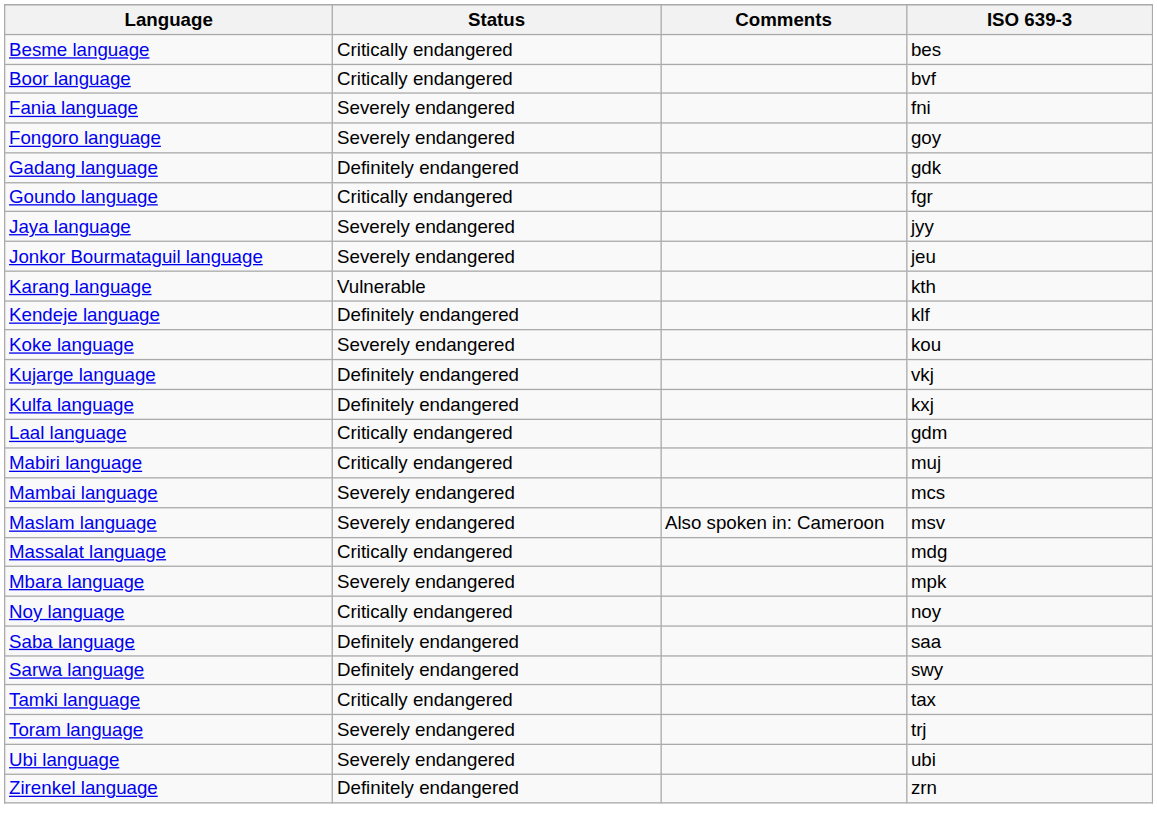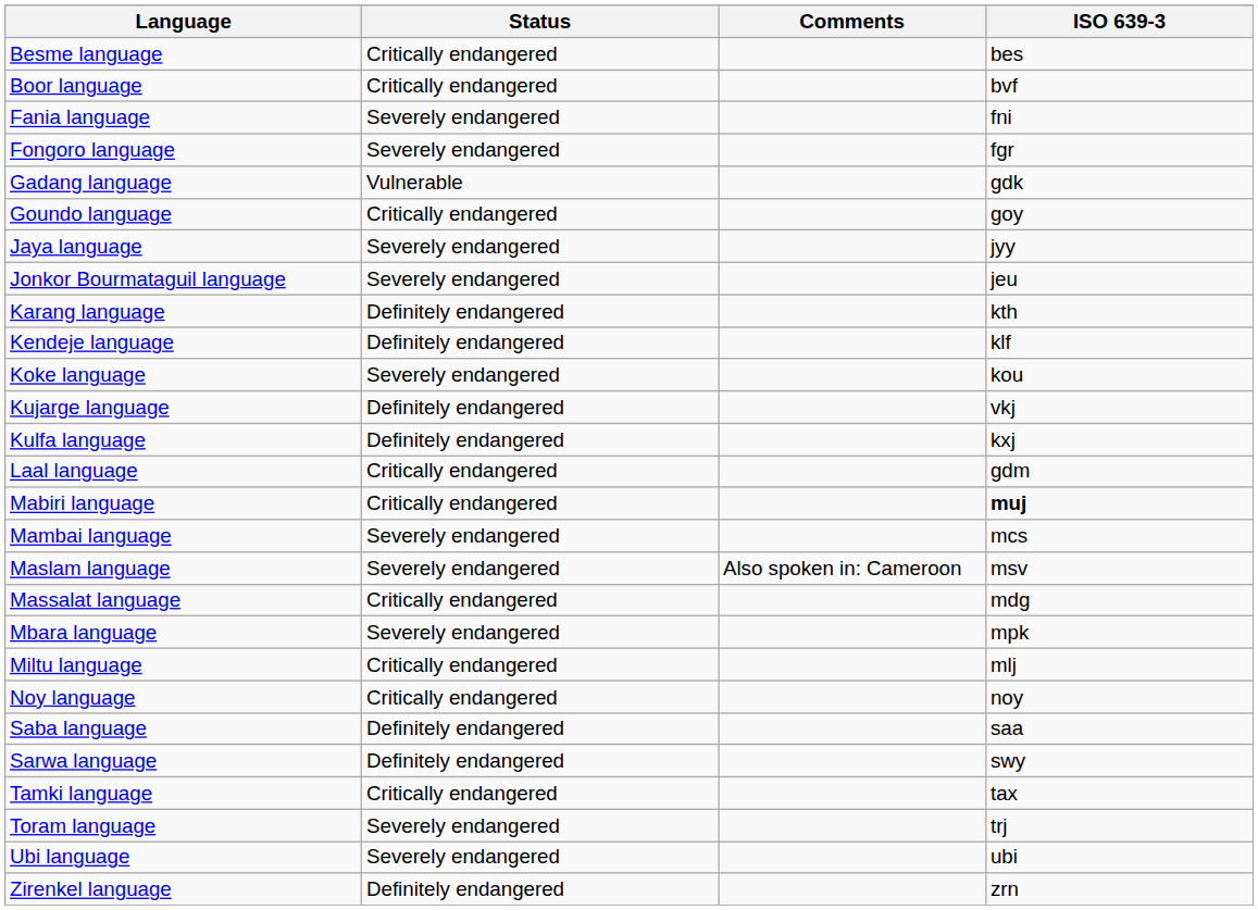 <table class="wikitable" style="margin:auto; font-size:90%;">
 <tr>
 </tr>
 <tr>
 <th style="width:20%;">Language</th>
 <th style="width:20%;">Status</th>
 <th style="width:15%;">Comments</th>
 <th style="width:15%;">ISO 639-3</th>
 </tr>
 <tr>
 <td><a href='#'>Besme language</a></td>
 <td>Critically endangered</td>
 <td> </td>
 <td>bes</td>
 </tr>
 <tr>
 <td><a href='#'>Boor language</a></td>
 <td>Critically endangered</td>
 <td> </td>
 <td>bvf</td>
 </tr>
 <tr>
 <td><a href='#'>Fania language</a></td>
 <td>Severely endangered</td>
 <td> </td>
 <td>fni</td>
 </tr>
 <tr>
 <td><a href='#'>Fongoro language</a></td>
 <td>Severely endangered</td>
 <td> </td>
-<td>goy</td>
+<td>fgr</td>
 </tr>
 <tr>
 <td><a href='#'>Gadang language</a></td>
-<td>Definitely endangered</td>
+<td>Vulnerable</td>
 <td> </td>
 <td>gdk</td>
 </tr>
 <tr>
 <td><a href='#'>Goundo language</a></td>
 <td>Critically endangered</td>
 <td> </td>
-<td>fgr</td>
+<td>goy</td>
 </tr>
 <tr>
 <td><a href='#'>Jaya language</a></td>
 <td>Severely endangered</td>
 <td> </td>
 <td>jyy</td>
 </tr>
 <tr>
 <td><a href='#'>Jonkor Bourmataguil language</a></td>
 <td>Severely endangered</td>
 <td> </td>
 <td>jeu</td>
 </tr>
 <tr>
 <td><a href='#'>Karang language</a></td>
-<td>Vulnerable</td>
+<td>Definitely endangered</td>
 <td> </td>
 <td>kth</td>
 </tr>
 <tr>
 <td><a href='#'>Kendeje language</a></td>
 <td>Definitely endangered</td>
 <td> </td>
 <td>klf</td>
 </tr>
 <tr>
 <td><a href='#'>Koke language</a></td>
 <td>Severely endangered</td>
 <td> </td>
 <td>kou</td>
 </tr>
 <tr>
 <td><a href='#'>Kujarge language</a></td>
 <td>Definitely endangered</td>
 <td> </td>
 <td>vkj</td>
 </tr>
 <tr>
 <td><a href='#'>Kulfa language</a></td>
 <td>Definitely endangered</td>
 <td> </td>
 <td>kxj</td>
 </tr>
 <tr>
 <td><a href='#'>Laal language</a></td>
 <td>Critically endangered</td>
 <td> </td>
 <td>gdm</td>
 </tr>
 <tr>
 <td><a href='#'>Mabiri language</a></td>
 <td>Critically endangered</td>
 <td> </td>
-<td>muj</td>
+<td><strong>muj</strong></td>
 </tr>
 <tr>
 <td><a href='#'>Mambai language</a></td>
 <td>Severely endangered</td>
 <td> </td>
 <td>mcs</td>
 </tr>
 <tr>
 <td><a href='#'>Maslam language</a></td>
 <td>Severely endangered</td>
 <td>Also spoken in: Cameroon</td>
 <td>msv</td>
 </tr>
 <tr>
 <td><a href='#'>Massalat language</a></td>
 <td>Critically endangered</td>
 <td> </td>
 <td>mdg</td>
 </tr>
 <tr>
 <td><a href='#'>Mbara language</a></td>
 <td>Severely endangered</td>
 <td> </td>
 <td>mpk</td>
+</tr>
+<tr>
+<td><a href='#'>Miltu language</a></td>
+<td>Critically endangered</td>
+<td> </td>
+<td>mlj</td>
 </tr>
 <tr>
 <td><a href='#'>Noy language</a></td>
 <td>Critically endangered</td>
 <td> </td>
 <td>noy</td>
 </tr>
 <tr>
 <td><a href='#'>Saba language</a></td>
 <td>Definitely endangered</td>
 <td> </td>
 <td>saa</td>
 </tr>
 <tr>
 <td><a href='#'>Sarwa language</a></td>
 <td>Definitely endangered</td>
 <td> </td>
 <td>swy</td>
 </tr>
 <tr>
 <td><a href='#'>Tamki language</a></td>
 <td>Critically endangered</td>
 <td> </td>
 <td>tax</td>
 </tr>
 <tr>
 <td><a href='#'>Toram language</a></td>
 <td>Severely endangered</td>
 <td> </td>
 <td>trj</td>
 </tr>
 <tr>
 <td><a href='#'>Ubi language</a></td>
 <td>Severely endangered</td>
 <td> </td>
 <td>ubi</td>
 </tr>
 <tr>
 <td><a href='#'>Zirenkel language</a></td>
 <td>Definitely endangered</td>
 <td> </td>
 <td>zrn</td>
 </tr>
 </table>
